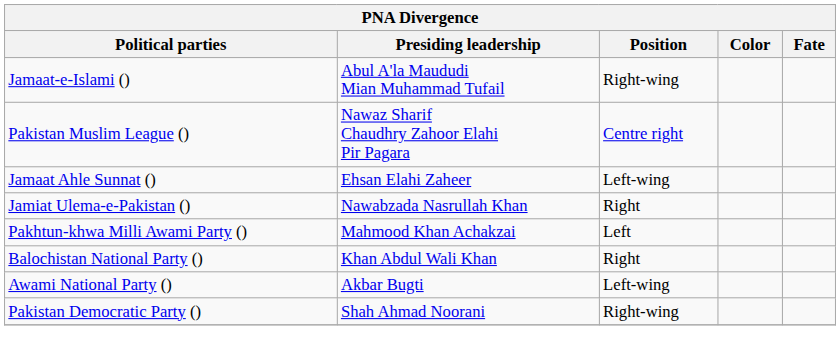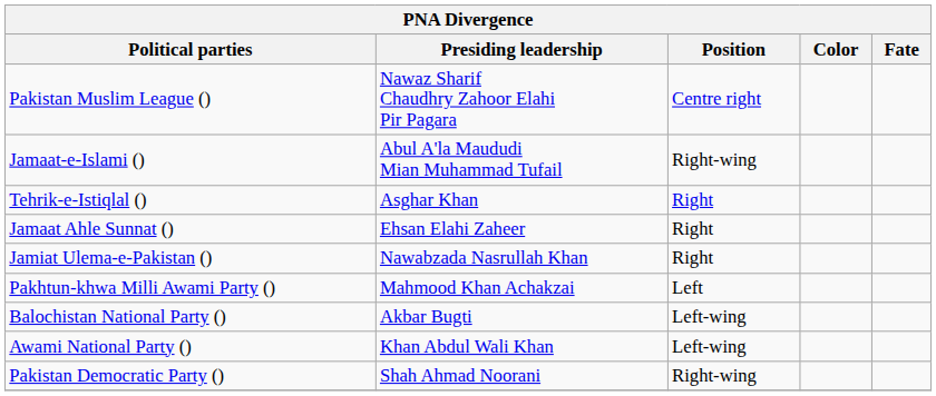 <table class="wikitable sortable" style="width:auto;min-width:50em">
 <tr>
 <th colspan=5>PNA Divergence</th>
 </tr>
 <tr>
 <th>Political parties</th>
 <th>Presiding leadership</th>
 <th>Position</th>
 <th>Color</th>
 <th>Fate</th>
 </tr>
 <tr>
+<td><a href='#'>Pakistan Muslim League</a> ()</td>
+<td><a href='#'>Nawaz Sharif</a><br><a href='#'>Chaudhry Zahoor Elahi</a><br><a href='#'>Pir Pagara</a><br></td>
+<td><a href='#'>Centre right</a></td>
+<td></td>
+<td></td>
+</tr>
+<tr>
 <td><a href='#'>Jamaat-e-Islami</a> ()</td>
 <td><a href='#'>Abul A'la Maududi</a><br><a href='#'>Mian Muhammad Tufail</a></td>
 <td>Right-wing</td>
 <td></td>
 <td></td>
 </tr>
 <tr>
-<td><a href='#'>Pakistan Muslim League</a> ()</td>
-<td><a href='#'>Nawaz Sharif</a><br><a href='#'>Chaudhry Zahoor Elahi</a><br><a href='#'>Pir Pagara</a><br></td>
-<td><a href='#'>Centre right</a></td>
+<td><a href='#'>Tehrik-e-Istiqlal</a> ()</td>
+<td><a href='#'>Asghar Khan</a></td>
+<td><a href='#'>Right</a></td>
 <td></td>
 <td></td>
 </tr>
 <tr>
 <td><a href='#'>Jamaat Ahle Sunnat</a> ()</td>
 <td><a href='#'>Ehsan Elahi Zaheer</a></td>
-<td>Left-wing</td>
+<td>Right</td>
 <td></td>
 <td></td>
 </tr>
 <tr>
 <td><a href='#'>Jamiat Ulema-e-Pakistan</a> ()</td>
 <td><a href='#'>Nawabzada Nasrullah Khan</a> <br></td>
 <td>Right</td>
 <td></td>
 <td></td>
 </tr>
 <tr>
 <td><a href='#'>Pakhtun-khwa Milli Awami Party</a> ()</td>
 <td><a href='#'>Mahmood Khan Achakzai</a></td>
 <td>Left</td>
 <td></td>
 <td></td>
 </tr>
 <tr>
 <td><a href='#'>Balochistan National Party</a> ()</td>
-<td><a href='#'>Khan Abdul Wali Khan</a></td>
-<td>Right</td>
+<td><a href='#'>Akbar Bugti</a></td>
+<td>Left-wing</td>
 <td></td>
 <td></td>
 </tr>
 <tr>
 <td><a href='#'>Awami National Party</a> ()</td>
-<td><a href='#'>Akbar Bugti</a></td>
+<td><a href='#'>Khan Abdul Wali Khan</a></td>
 <td>Left-wing</td>
 <td></td>
 <td></td>
 </tr>
 <tr>
 <td><a href='#'>Pakistan Democratic Party</a> ()</td>
 <td><a href='#'>Shah Ahmad Noorani</a></td>
 <td>Right-wing</td>
 <td></td>
 <td></td>
 </tr>
 <tr>
 </tr>
 </table>
